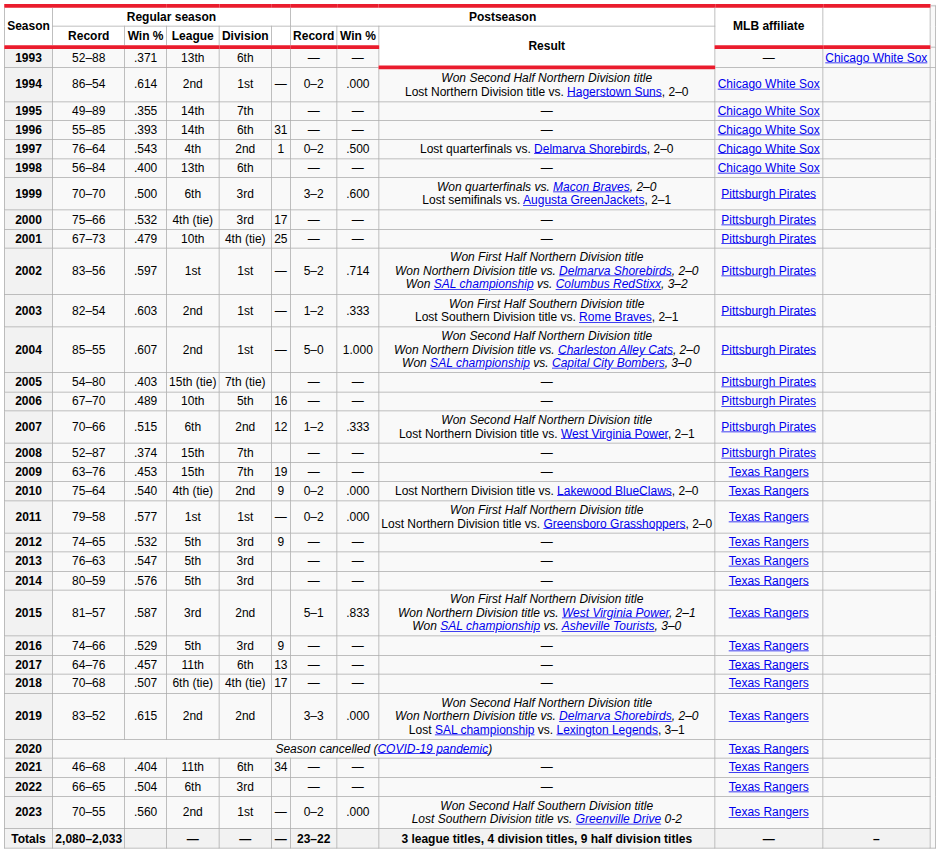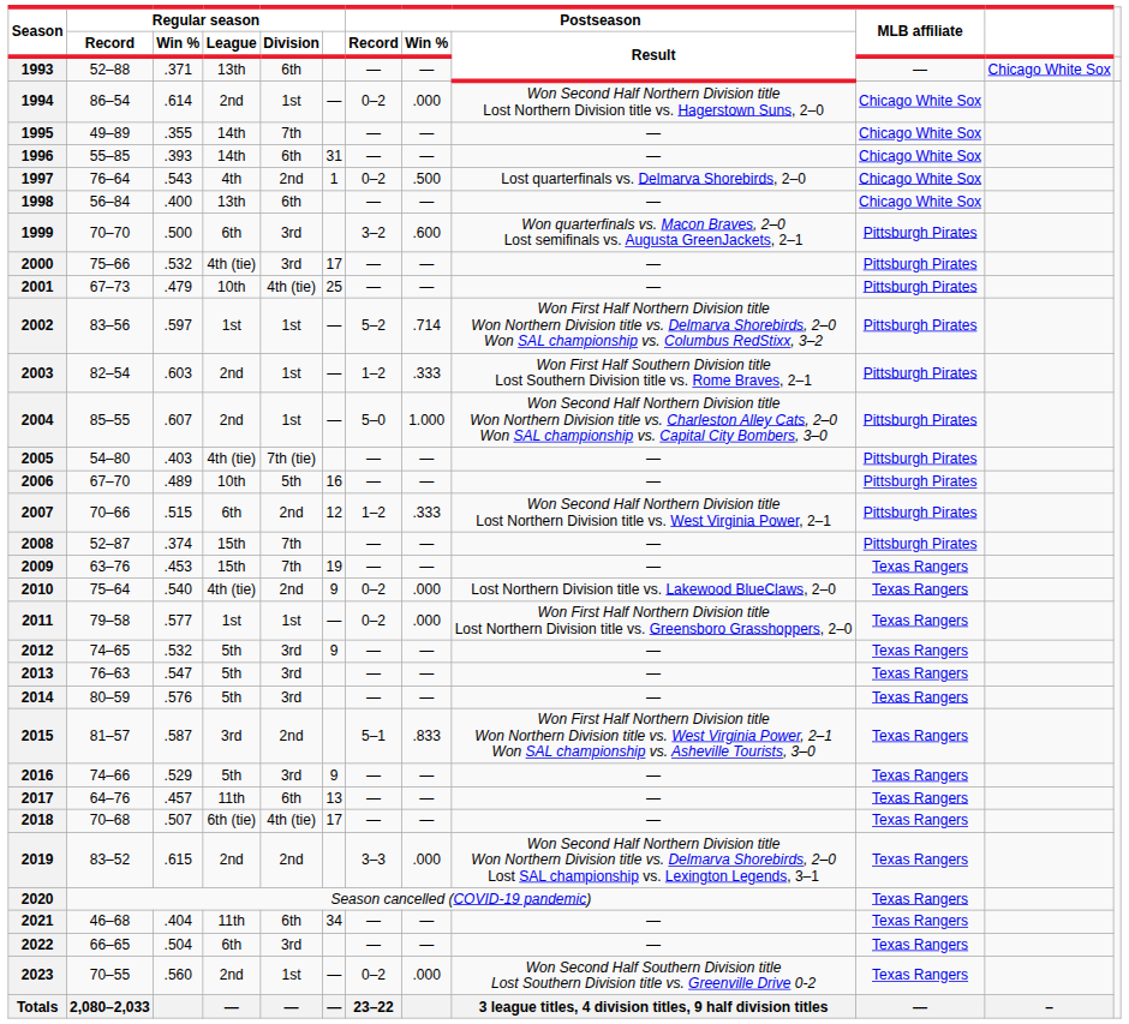 <table class="wikitable sortable plainrowheaders" style="margin: 1em auto 1em auto; text-align:center;">
 <tr>
 <th rowspan="2" scope="col" style="background-color:#ffffff; border-top:#EA1C2D 5px solid; border-bottom:#EA1C2D 5px solid">Season</th>
 <th colspan="5" scope="col" style="background-color:#ffffff; border-top:#EA1C2D 5px solid">Regular season</th>
 <th colspan="3" scope="col" style="background-color:#ffffff; border-top:#EA1C2D 5px solid">Postseason</th>
 <th rowspan="2" scope="col" class="unsortable" style="background-color:#ffffff; border-top:#EA1C2D 5px solid; border-bottom:#EA1C2D 5px solid">MLB affiliate</th>
 <th rowspan="2" scope="col" class="unsortable" style="background-color:#ffffff; border-top:#EA1C2D 5px solid; border-bottom:#EA1C2D 5px solid"></th>
 </tr>
 <tr>
 <th scope="col" style="background-color:#ffffff; border-bottom:#EA1C2D 5px solid">Record</th>
 <th scope="col" style="background-color:#ffffff; border-bottom:#EA1C2D 5px solid">Win %</th>
 <th scope="col" style="background-color:#ffffff; border-bottom:#EA1C2D 5px solid">League</th>
 <th scope="col" style="background-color:#ffffff; border-bottom:#EA1C2D 5px solid">Division</th>
 <th scope="col" style="background-color:#ffffff; border-bottom:#EA1C2D 5px solid"></th>
 <th scope="col" style="background-color:#ffffff; border-bottom:#EA1C2D 5px solid">Record</th>
 <th scope="col" style="background-color:#ffffff; border-bottom:#EA1C2D 5px solid">Win %</th>
 <th class="unsortable" rowspan="2" scope="col" style="background-color:#ffffff; border-bottom:#EA1C2D 5px solid">Result</th>
 </tr>
 <tr>
 <th scope="row" style="text-align:center">1993</th>
 <td>52–88</td>
 <td>.371</td>
 <td>13th</td>
 <td>6th</td>
 <td></td>
 <td>—</td>
 <td>—</td>
 <td>—</td>
 <td><a href='#'>Chicago White Sox</a></td>
 <td></td>
 </tr>
 <tr>
 <th scope="row" style="text-align:center">1994</th>
 <td>86–54</td>
 <td>.614</td>
 <td>2nd</td>
 <td>1st</td>
 <td>—</td>
 <td>0–2</td>
 <td>.000</td>
 <td><em>Won Second Half Northern Division title</em><br>Lost Northern Division title vs. <a href='#'>Hagerstown Suns</a>, 2–0</td>
 <td><a href='#'>Chicago White Sox</a></td>
 <td></td>
 </tr>
 <tr>
 <th scope="row" style="text-align:center">1995</th>
 <td>49–89</td>
 <td>.355</td>
 <td>14th</td>
 <td>7th</td>
 <td></td>
 <td>—</td>
 <td>—</td>
 <td>—</td>
 <td><a href='#'>Chicago White Sox</a></td>
 <td></td>
 </tr>
 <tr>
 <th scope="row" style="text-align:center">1996</th>
 <td>55–85</td>
 <td>.393</td>
 <td>14th</td>
 <td>6th</td>
 <td>31</td>
 <td>—</td>
 <td>—</td>
 <td>—</td>
 <td><a href='#'>Chicago White Sox</a></td>
 <td></td>
 </tr>
 <tr>
 <th scope="row" style="text-align:center">1997</th>
 <td>76–64</td>
 <td>.543</td>
 <td>4th</td>
 <td>2nd</td>
 <td>1</td>
 <td>0–2</td>
 <td>.500</td>
 <td>Lost quarterfinals vs. <a href='#'>Delmarva Shorebirds</a>, 2–0</td>
 <td><a href='#'>Chicago White Sox</a></td>
 <td></td>
 </tr>
 <tr>
 <th scope="row" style="text-align:center">1998</th>
 <td>56–84</td>
 <td>.400</td>
 <td>13th</td>
 <td>6th</td>
 <td></td>
 <td>—</td>
 <td>—</td>
 <td>—</td>
 <td><a href='#'>Chicago White Sox</a></td>
 <td></td>
 </tr>
 <tr>
 <th scope="row" style="text-align:center">1999</th>
 <td>70–70</td>
 <td>.500</td>
 <td>6th</td>
 <td>3rd</td>
 <td></td>
 <td>3–2</td>
 <td>.600</td>
 <td><em>Won quarterfinals vs. <a href='#'>Macon Braves</a>, 2–0</em><br>Lost semifinals vs. <a href='#'>Augusta GreenJackets</a>, 2–1</td>
 <td><a href='#'>Pittsburgh Pirates</a></td>
 <td></td>
 </tr>
 <tr>
 <th scope="row" style="text-align:center">2000</th>
 <td>75–66</td>
 <td>.532</td>
 <td>4th (tie)</td>
 <td>3rd</td>
 <td>17</td>
 <td>—</td>
 <td>—</td>
 <td>—</td>
 <td><a href='#'>Pittsburgh Pirates</a></td>
 <td></td>
 </tr>
 <tr>
 <th scope="row" style="text-align:center">2001</th>
 <td>67–73</td>
 <td>.479</td>
 <td>10th</td>
 <td>4th (tie)</td>
 <td>25</td>
 <td>—</td>
 <td>—</td>
 <td>—</td>
 <td><a href='#'>Pittsburgh Pirates</a></td>
 <td></td>
 </tr>
 <tr>
 <th scope="row" style="text-align:center">2002</th>
 <td>83–56</td>
 <td>.597</td>
 <td>1st</td>
 <td>1st</td>
 <td>—</td>
 <td>5–2</td>
 <td>.714</td>
 <td><em>Won First Half Northern Division title</em><br><em>Won Northern Division title vs. <a href='#'>Delmarva Shorebirds</a>, 2–0</em><br><em>Won <a href='#'>SAL championship</a> vs. <a href='#'>Columbus RedStixx</a>, 3–2</em></td>
 <td><a href='#'>Pittsburgh Pirates</a></td>
 <td></td>
 </tr>
 <tr>
 <th scope="row" style="text-align:center">2003</th>
 <td>82–54</td>
 <td>.603</td>
 <td>2nd</td>
 <td>1st</td>
 <td>—</td>
 <td>1–2</td>
 <td>.333</td>
 <td><em>Won First Half Southern Division title</em><br>Lost Southern Division title vs. <a href='#'>Rome Braves</a>, 2–1</td>
 <td><a href='#'>Pittsburgh Pirates</a></td>
 <td></td>
 </tr>
 <tr>
 <th scope="row" style="text-align:center">2004</th>
 <td>85–55</td>
 <td>.607</td>
 <td>2nd</td>
 <td>1st</td>
 <td>—</td>
 <td>5–0</td>
 <td>1.000</td>
 <td><em>Won Second Half Northern Division title</em><br><em>Won Northern Division title vs. <a href='#'>Charleston Alley Cats</a>, 2–0</em><br><em>Won <a href='#'>SAL championship</a> vs. <a href='#'>Capital City Bombers</a>, 3–0</em></td>
 <td><a href='#'>Pittsburgh Pirates</a></td>
 <td></td>
 </tr>
 <tr>
 <th scope="row" style="text-align:center">2005</th>
 <td>54–80</td>
 <td>.403</td>
-<td>15th (tie)</td>
+<td>4th (tie)</td>
 <td>7th (tie)</td>
 <td></td>
 <td>—</td>
 <td>—</td>
 <td>—</td>
 <td><a href='#'>Pittsburgh Pirates</a></td>
 <td></td>
 </tr>
 <tr>
 <th scope="row" style="text-align:center">2006</th>
 <td>67–70</td>
 <td>.489</td>
 <td>10th</td>
 <td>5th</td>
 <td>16</td>
 <td>—</td>
 <td>—</td>
 <td>—</td>
 <td><a href='#'>Pittsburgh Pirates</a></td>
 <td></td>
 </tr>
 <tr>
 <th scope="row" style="text-align:center">2007</th>
 <td>70–66</td>
 <td>.515</td>
 <td>6th</td>
 <td>2nd</td>
 <td>12</td>
 <td>1–2</td>
 <td>.333</td>
 <td><em>Won Second Half Northern Division title</em><br>Lost Northern Division title vs. <a href='#'>West Virginia Power</a>, 2–1</td>
 <td><a href='#'>Pittsburgh Pirates</a></td>
 <td></td>
 </tr>
 <tr>
 <th scope="row" style="text-align:center">2008</th>
 <td>52–87</td>
 <td>.374</td>
 <td>15th</td>
 <td>7th</td>
 <td></td>
 <td>—</td>
 <td>—</td>
 <td>—</td>
 <td><a href='#'>Pittsburgh Pirates</a></td>
 <td></td>
 </tr>
 <tr>
 <th scope="row" style="text-align:center">2009</th>
 <td>63–76</td>
 <td>.453</td>
 <td>15th</td>
 <td>7th</td>
 <td>19</td>
 <td>—</td>
 <td>—</td>
 <td>—</td>
 <td><a href='#'>Texas Rangers</a></td>
 <td></td>
 </tr>
 <tr>
 <th scope="row" style="text-align:center">2010</th>
 <td>75–64</td>
 <td>.540</td>
 <td>4th (tie)</td>
 <td>2nd</td>
 <td>9</td>
 <td>0–2</td>
 <td>.000</td>
 <td>Lost Northern Division title vs. <a href='#'>Lakewood BlueClaws</a>, 2–0</td>
 <td><a href='#'>Texas Rangers</a></td>
 <td></td>
 </tr>
 <tr>
 <th scope="row" style="text-align:center">2011</th>
 <td>79–58</td>
 <td>.577</td>
 <td>1st</td>
 <td>1st</td>
 <td>—</td>
 <td>0–2</td>
 <td>.000</td>
 <td><em>Won First Half Northern Division title</em><br>Lost Northern Division title vs. <a href='#'>Greensboro Grasshoppers</a>, 2–0</td>
 <td><a href='#'>Texas Rangers</a></td>
 <td></td>
 </tr>
 <tr>
 <th scope="row" style="text-align:center">2012</th>
 <td>74–65</td>
 <td>.532</td>
 <td>5th</td>
 <td>3rd</td>
 <td>9</td>
 <td>—</td>
 <td>—</td>
 <td>—</td>
 <td><a href='#'>Texas Rangers</a></td>
 <td></td>
 </tr>
 <tr>
 <th scope="row" style="text-align:center">2013</th>
 <td>76–63</td>
 <td>.547</td>
 <td>5th</td>
 <td>3rd</td>
 <td></td>
 <td>—</td>
 <td>—</td>
 <td>—</td>
 <td><a href='#'>Texas Rangers</a></td>
 <td></td>
 </tr>
 <tr>
 <th scope="row" style="text-align:center">2014</th>
 <td>80–59</td>
 <td>.576</td>
 <td>5th</td>
 <td>3rd</td>
 <td></td>
 <td>—</td>
 <td>—</td>
 <td>—</td>
 <td><a href='#'>Texas Rangers</a></td>
 <td></td>
 </tr>
 <tr>
 <th scope="row" style="text-align:center">2015</th>
 <td>81–57</td>
 <td>.587</td>
 <td>3rd</td>
 <td>2nd</td>
 <td></td>
 <td>5–1</td>
 <td>.833</td>
 <td><em>Won First Half Northern Division title</em><br><em>Won Northern Division title vs. <a href='#'>West Virginia Power</a>, 2–1</em><br><em>Won <a href='#'>SAL championship</a> vs. <a href='#'>Asheville Tourists</a>, 3–0</em></td>
 <td><a href='#'>Texas Rangers</a></td>
 <td></td>
 </tr>
 <tr>
 <th scope="row" style="text-align:center">2016</th>
 <td>74–66</td>
 <td>.529</td>
 <td>5th</td>
 <td>3rd</td>
 <td>9</td>
 <td>—</td>
 <td>—</td>
 <td>—</td>
 <td><a href='#'>Texas Rangers</a></td>
 <td></td>
 </tr>
 <tr>
 <th scope="row" style="text-align:center">2017</th>
 <td>64–76</td>
 <td>.457</td>
 <td>11th</td>
 <td>6th</td>
 <td>13</td>
 <td>—</td>
 <td>—</td>
 <td>—</td>
 <td><a href='#'>Texas Rangers</a></td>
 <td></td>
 </tr>
 <tr>
 <th scope="row" style="text-align:center">2018</th>
 <td>70–68</td>
 <td>.507</td>
 <td>6th (tie)</td>
 <td>4th (tie)</td>
 <td>17</td>
 <td>—</td>
 <td>—</td>
 <td>—</td>
 <td><a href='#'>Texas Rangers</a></td>
 <td></td>
 </tr>
 <tr>
 <th scope="row" style="text-align:center">2019</th>
 <td>83–52</td>
 <td>.615</td>
 <td>2nd</td>
 <td>2nd</td>
 <td></td>
 <td>3–3</td>
 <td>.000</td>
 <td><em>Won Second Half Northern Division title</em><br><em>Won Northern Division title vs. <a href='#'>Delmarva Shorebirds</a>, 2–0</em><br>Lost <a href='#'>SAL championship</a> vs. <a href='#'>Lexington Legends</a>, 3–1</td>
 <td><a href='#'>Texas Rangers</a></td>
 <td></td>
 </tr>
 <tr>
 <th scope="row" style="text-align:center">2020</th>
 <td colspan="8"><em>Season cancelled (<a href='#'>COVID-19 pandemic</a>)</em></td>
 <td><a href='#'>Texas Rangers</a></td>
 <td></td>
 </tr>
 <tr>
 <th scope="row" style="text-align:center">2021</th>
 <td>46–68</td>
 <td>.404</td>
 <td>11th</td>
 <td>6th</td>
 <td>34</td>
 <td>—</td>
 <td>—</td>
 <td>—</td>
 <td><a href='#'>Texas Rangers</a></td>
 <td></td>
 </tr>
 <tr>
 <th>2022</th>
 <td>66–65</td>
 <td>.504</td>
 <td>6th</td>
 <td>3rd</td>
 <td></td>
 <td>—</td>
 <td>—</td>
 <td>—</td>
 <td><a href='#'>Texas Rangers</a></td>
 <td></td>
 </tr>
 <tr>
 <th>2023</th>
 <td>70–55</td>
 <td>.560</td>
 <td>2nd</td>
 <td>1st</td>
 <td>—</td>
 <td>0–2</td>
 <td>.000</td>
 <td><em>Won Second Half Southern Division title</em><br><em>Lost Southern Division title vs. <a href='#'>Greenville Drive</a> 0-2</em></td>
 <td><a href='#'>Texas Rangers</a></td>
 <td></td>
 </tr>
 <tr>
 <th scope="row" style="text-align:center"><strong>Totals</strong></th>
 <th>2,080–2,033</th>
 <th></th>
 <th>—</th>
 <th>—</th>
 <th>—</th>
 <th>23–22</th>
 <th></th>
 <th>3 league titles, 4 division titles, 9 half division titles</th>
 <th>—</th>
 <th>–</th>
 </tr>
 </table>
